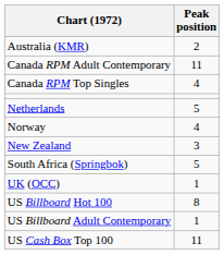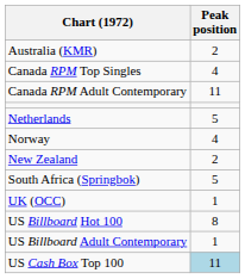 <table class="wikitable sortable">
 <tr>
 <th>Chart (1972)</th>
 <th>Peak<br>position</th>
 </tr>
 <tr>
 <td>Australia (<a href='#'>KMR</a>)</td>
 <td style="text-align:center;">2</td>
 </tr>
 <tr>
+<td>Canada <em><a href='#'>RPM</a></em> Top Singles</td>
+<td style="text-align:center;">4</td>
+</tr>
+<tr>
 <td>Canada <em>RPM</em> Adult Contemporary</td>
 <td style="text-align:center;">11</td>
-</tr>
-<tr>
-<td>Canada <em><a href='#'>RPM</a></em> Top Singles</td>
-<td style="text-align:center;">4</td>
 </tr>
 <tr>
 <td></td>
 </tr>
 <tr>
 <td><a href='#'>Netherlands</a></td>
 <td style="text-align:center;">5</td>
 </tr>
 <tr>
 <td>Norway</td>
 <td style="text-align:center;">4</td>
 </tr>
 <tr>
 <td><a href='#'>New Zealand</a></td>
-<td style="text-align:center;">3</td>
+<td style="text-align:center;">2</td>
 </tr>
 <tr>
 <td>South Africa (<a href='#'>Springbok</a>)</td>
 <td align="center">5</td>
 </tr>
 <tr>
 <td><a href='#'>UK</a> (<a href='#'>OCC</a>)</td>
 <td style="text-align:center;">1</td>
 </tr>
 <tr>
 <td>US <em><a href='#'>Billboard</a></em> <a href='#'>Hot 100</a></td>
 <td style="text-align:center;">8</td>
 </tr>
 <tr>
 <td>US <em>Billboard</em> <a href='#'>Adult Contemporary</a></td>
 <td style="text-align:center;">1</td>
 </tr>
 <tr>
 <td>US <a href='#'><em>Cash Box</em></a> Top 100</td>
-<td align="center">11</td>
+<td align="center" style="background: lightblue;">11</td>
 </tr>
 </table>
